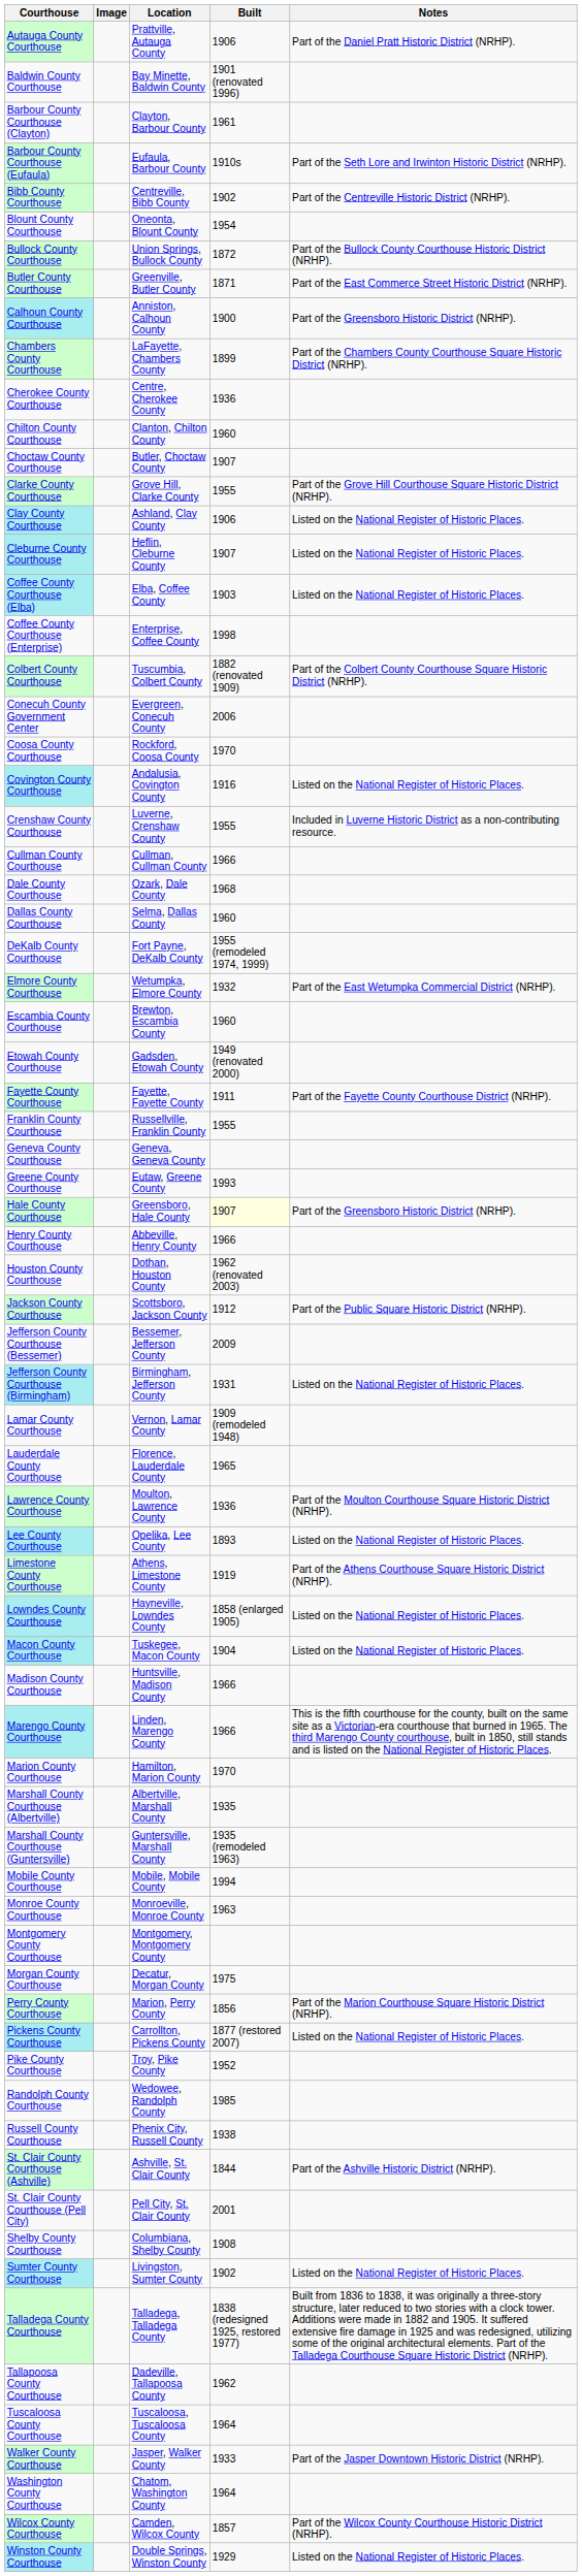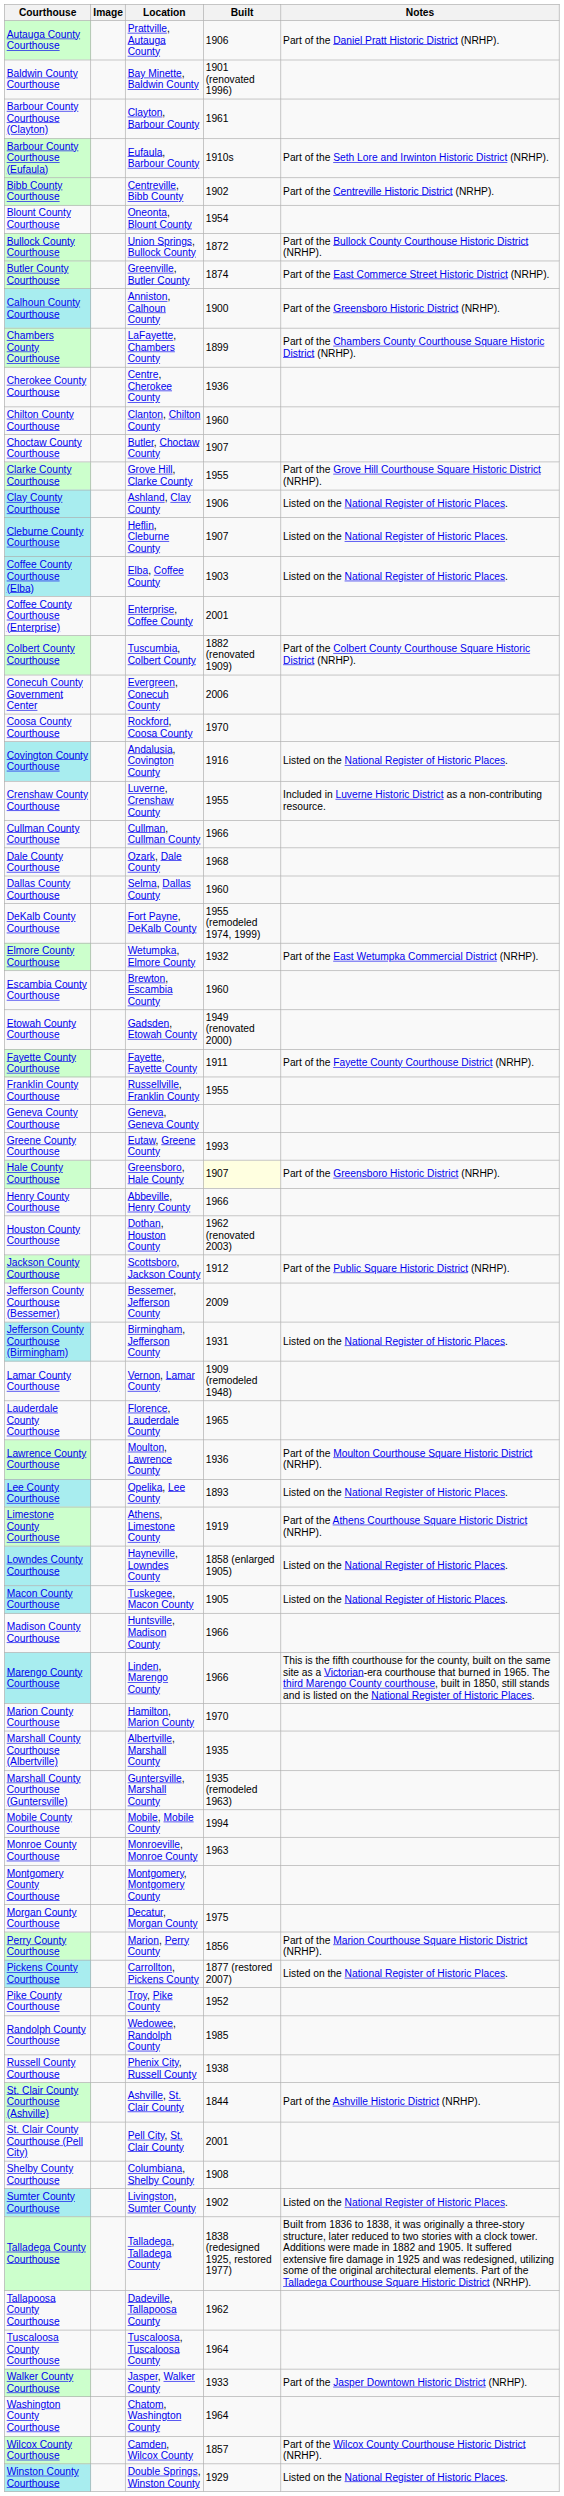 <table class="sortable wikitable">
 <tr>
 <th>Courthouse</th>
 <th class="unsortable">Image</th>
 <th class="unsortable">Location</th>
 <th>Built</th>
 <th class="unsortable">Notes</th>
 </tr>
 <tr>
 <td style="background: #CCFFCC"><a href='#'>Autauga County Courthouse</a></td>
 <td></td>
 <td><a href='#'>Prattville</a>, <a href='#'>Autauga County</a><br><small></small></td>
 <td>1906</td>
 <td>Part of the <a href='#'>Daniel Pratt Historic District</a> (NRHP).</td>
 </tr>
 <tr>
 <td><a href='#'>Baldwin County Courthouse</a></td>
 <td></td>
 <td><a href='#'>Bay Minette</a>, <a href='#'>Baldwin County</a><br><small></small></td>
 <td>1901 (renovated 1996)</td>
 <td></td>
 </tr>
 <tr>
 <td><a href='#'>Barbour County Courthouse (Clayton)</a></td>
 <td></td>
 <td><a href='#'>Clayton</a>, <a href='#'>Barbour County</a><br><small></small></td>
 <td>1961</td>
 <td></td>
 </tr>
 <tr>
 <td style="background: #CCFFCC"><a href='#'>Barbour County Courthouse (Eufaula)</a></td>
 <td></td>
 <td><a href='#'>Eufaula</a>, <a href='#'>Barbour County</a><br><small></small></td>
 <td>1910s</td>
 <td>Part of the <a href='#'>Seth Lore and Irwinton Historic District</a> (NRHP).</td>
 </tr>
 <tr>
 <td style="background: #CCFFCC"><a href='#'>Bibb County Courthouse</a></td>
 <td></td>
 <td><a href='#'>Centreville</a>, <a href='#'>Bibb County</a><br><small></small></td>
 <td>1902</td>
 <td>Part of the <a href='#'>Centreville Historic District</a> (NRHP).</td>
 </tr>
 <tr>
 <td><a href='#'>Blount County Courthouse</a></td>
 <td></td>
 <td><a href='#'>Oneonta</a>, <a href='#'>Blount County</a><br><small></small></td>
 <td>1954</td>
 <td></td>
 </tr>
 <tr>
 <td style="background: #CCFFCC"><a href='#'>Bullock County Courthouse</a></td>
 <td></td>
 <td><a href='#'>Union Springs</a>, <a href='#'>Bullock County</a><br><small></small></td>
 <td>1872</td>
 <td>Part of the <a href='#'>Bullock County Courthouse Historic District</a> (NRHP).</td>
 </tr>
 <tr>
 <td style="background: #CCFFCC"><a href='#'>Butler County Courthouse</a></td>
 <td></td>
 <td><a href='#'>Greenville</a>, <a href='#'>Butler County</a><br><small></small></td>
-<td>1871</td>
+<td>1874</td>
 <td>Part of the <a href='#'>East Commerce Street Historic District</a> (NRHP).</td>
 </tr>
 <tr>
 <td style="background: #A8EDEF"><a href='#'>Calhoun County Courthouse</a></td>
 <td></td>
 <td><a href='#'>Anniston</a>, <a href='#'>Calhoun County</a><br><small></small></td>
 <td>1900</td>
 <td>Part of the <a href='#'>Greensboro Historic District</a> (NRHP).</td>
 </tr>
 <tr>
 <td style="background: #CCFFCC"><a href='#'>Chambers County Courthouse</a></td>
 <td></td>
 <td><a href='#'>LaFayette</a>, <a href='#'>Chambers County</a><br><small></small></td>
 <td>1899</td>
 <td>Part of the <a href='#'>Chambers County Courthouse Square Historic District</a> (NRHP).</td>
 </tr>
 <tr>
 <td><a href='#'>Cherokee County Courthouse</a></td>
 <td></td>
 <td><a href='#'>Centre</a>, <a href='#'>Cherokee County</a><br><small></small></td>
 <td>1936</td>
 <td></td>
 </tr>
 <tr>
 <td><a href='#'>Chilton County Courthouse</a></td>
 <td></td>
 <td><a href='#'>Clanton</a>, <a href='#'>Chilton County</a><br><small></small></td>
 <td>1960</td>
 <td></td>
 </tr>
 <tr>
 <td><a href='#'>Choctaw County Courthouse</a></td>
 <td></td>
 <td><a href='#'>Butler</a>, <a href='#'>Choctaw County</a><br><small></small></td>
 <td>1907</td>
 <td></td>
 </tr>
 <tr>
 <td style="background: #CCFFCC"><a href='#'>Clarke County Courthouse</a></td>
 <td></td>
 <td><a href='#'>Grove Hill</a>, <a href='#'>Clarke County</a><br><small></small></td>
 <td>1955</td>
 <td>Part of the <a href='#'>Grove Hill Courthouse Square Historic District</a> (NRHP).</td>
 </tr>
 <tr>
 <td style="background: #A8EDEF"><a href='#'>Clay County Courthouse</a></td>
 <td></td>
 <td><a href='#'>Ashland</a>, <a href='#'>Clay County</a><br><small></small></td>
 <td>1906</td>
 <td>Listed on the <a href='#'>National Register of Historic Places</a>.</td>
 </tr>
 <tr>
 <td style="background: #A8EDEF"><a href='#'>Cleburne County Courthouse</a></td>
 <td></td>
 <td><a href='#'>Heflin</a>, <a href='#'>Cleburne County</a><br><small></small></td>
 <td>1907</td>
 <td>Listed on the <a href='#'>National Register of Historic Places</a>.</td>
 </tr>
 <tr>
 <td style="background: #A8EDEF"><a href='#'>Coffee County Courthouse (Elba)</a></td>
 <td></td>
 <td><a href='#'>Elba</a>, <a href='#'>Coffee County</a><br><small></small></td>
 <td>1903</td>
 <td>Listed on the <a href='#'>National Register of Historic Places</a>.</td>
 </tr>
 <tr>
 <td><a href='#'>Coffee County Courthouse (Enterprise)</a></td>
 <td></td>
 <td><a href='#'>Enterprise</a>, <a href='#'>Coffee County</a><br><small></small></td>
-<td>1998</td>
+<td>2001</td>
 <td></td>
 </tr>
 <tr>
 <td style="background: #CCFFCC"><a href='#'>Colbert County Courthouse</a></td>
 <td></td>
 <td><a href='#'>Tuscumbia</a>, <a href='#'>Colbert County</a><br><small></small></td>
 <td>1882 (renovated 1909)</td>
 <td>Part of the <a href='#'>Colbert County Courthouse Square Historic District</a> (NRHP).</td>
 </tr>
 <tr>
 <td><a href='#'>Conecuh County Government Center</a></td>
 <td></td>
 <td><a href='#'>Evergreen</a>, <a href='#'>Conecuh County</a><br><small></small></td>
 <td>2006</td>
 <td></td>
 </tr>
 <tr>
 <td><a href='#'>Coosa County Courthouse</a></td>
 <td></td>
 <td><a href='#'>Rockford</a>, <a href='#'>Coosa County</a><br><small></small></td>
 <td>1970</td>
 <td></td>
 </tr>
 <tr>
 <td style="background: #A8EDEF"><a href='#'>Covington County Courthouse</a></td>
 <td></td>
 <td><a href='#'>Andalusia</a>, <a href='#'>Covington County</a><br><small></small></td>
 <td>1916</td>
 <td>Listed on the <a href='#'>National Register of Historic Places</a>.</td>
 </tr>
 <tr>
 <td><a href='#'>Crenshaw County Courthouse</a></td>
 <td></td>
 <td><a href='#'>Luverne</a>, <a href='#'>Crenshaw County</a><br><small></small></td>
 <td>1955</td>
 <td>Included in <a href='#'>Luverne Historic District</a> as a non-contributing resource.</td>
 </tr>
 <tr>
 <td><a href='#'>Cullman County Courthouse</a></td>
 <td></td>
 <td><a href='#'>Cullman</a>, <a href='#'>Cullman County</a><br><small></small></td>
 <td>1966</td>
 <td></td>
 </tr>
 <tr>
 <td><a href='#'>Dale County Courthouse</a></td>
 <td></td>
 <td><a href='#'>Ozark</a>, <a href='#'>Dale County</a><br><small></small></td>
 <td>1968</td>
 <td></td>
 </tr>
 <tr>
 <td><a href='#'>Dallas County Courthouse</a></td>
 <td></td>
 <td><a href='#'>Selma</a>, <a href='#'>Dallas County</a><br><small></small></td>
 <td>1960</td>
 <td></td>
 </tr>
 <tr>
 <td><a href='#'>DeKalb County Courthouse</a></td>
 <td></td>
 <td><a href='#'>Fort Payne</a>, <a href='#'>DeKalb County</a><br><small></small></td>
 <td>1955 (remodeled 1974, 1999)</td>
 <td></td>
 </tr>
 <tr>
 <td style="background: #CCFFCC"><a href='#'>Elmore County Courthouse</a></td>
 <td></td>
 <td><a href='#'>Wetumpka</a>, <a href='#'>Elmore County</a><br><small></small></td>
 <td>1932</td>
 <td>Part of the <a href='#'>East Wetumpka Commercial District</a> (NRHP).</td>
 </tr>
 <tr>
 <td><a href='#'>Escambia County Courthouse</a></td>
 <td></td>
 <td><a href='#'>Brewton</a>, <a href='#'>Escambia County</a><br><small></small></td>
 <td>1960</td>
 <td></td>
 </tr>
 <tr>
 <td><a href='#'>Etowah County Courthouse</a></td>
 <td></td>
 <td><a href='#'>Gadsden</a>, <a href='#'>Etowah County</a><br><small></small></td>
 <td>1949 (renovated 2000)</td>
 <td></td>
 </tr>
 <tr>
 <td style="background: #CCFFCC"><a href='#'>Fayette County Courthouse</a></td>
 <td></td>
 <td><a href='#'>Fayette</a>, <a href='#'>Fayette County</a><br><small></small></td>
 <td>1911</td>
 <td>Part of the <a href='#'>Fayette County Courthouse District</a> (NRHP).</td>
 </tr>
 <tr>
 <td><a href='#'>Franklin County Courthouse</a></td>
 <td></td>
 <td><a href='#'>Russellville</a>, <a href='#'>Franklin County</a><br><small></small></td>
 <td>1955</td>
 <td></td>
 </tr>
 <tr>
 <td><a href='#'>Geneva County Courthouse</a></td>
 <td></td>
 <td><a href='#'>Geneva</a>, <a href='#'>Geneva County</a><br><small></small></td>
 <td></td>
 <td></td>
 </tr>
 <tr>
 <td><a href='#'>Greene County Courthouse</a></td>
 <td></td>
 <td><a href='#'>Eutaw</a>, <a href='#'>Greene County</a><br><small></small></td>
 <td>1993</td>
 <td></td>
 </tr>
 <tr>
 <td style="background: #CCFFCC"><a href='#'>Hale County Courthouse</a></td>
 <td></td>
 <td><a href='#'>Greensboro</a>, <a href='#'>Hale County</a><br><small></small></td>
 <td style="background: lightyellow;">1907</td>
 <td>Part of the <a href='#'>Greensboro Historic District</a> (NRHP).</td>
 </tr>
 <tr>
 <td><a href='#'>Henry County Courthouse</a></td>
 <td></td>
 <td><a href='#'>Abbeville</a>, <a href='#'>Henry County</a><br><small></small></td>
 <td>1966</td>
 <td></td>
 </tr>
 <tr>
 <td><a href='#'>Houston County Courthouse</a></td>
 <td></td>
 <td><a href='#'>Dothan</a>, <a href='#'>Houston County</a><br><small></small></td>
 <td>1962 (renovated 2003)</td>
 <td></td>
 </tr>
 <tr>
 <td style="background: #CCFFCC"><a href='#'>Jackson County Courthouse</a></td>
 <td></td>
 <td><a href='#'>Scottsboro</a>, <a href='#'>Jackson County</a><br><small></small></td>
 <td>1912</td>
 <td>Part of the <a href='#'>Public Square Historic District</a> (NRHP).</td>
 </tr>
 <tr>
 <td><a href='#'>Jefferson County Courthouse (Bessemer)</a></td>
 <td></td>
 <td><a href='#'>Bessemer</a>, <a href='#'>Jefferson County</a><br><small></small></td>
 <td>2009</td>
 <td></td>
 </tr>
 <tr>
 <td style="background: #A8EDEF"><a href='#'>Jefferson County Courthouse (Birmingham)</a></td>
 <td></td>
 <td><a href='#'>Birmingham</a>, <a href='#'>Jefferson County</a><br><small></small></td>
 <td>1931</td>
 <td>Listed on the <a href='#'>National Register of Historic Places</a>.</td>
 </tr>
 <tr>
 <td><a href='#'>Lamar County Courthouse</a></td>
 <td></td>
 <td><a href='#'>Vernon</a>, <a href='#'>Lamar County</a><br><small></small></td>
 <td>1909 (remodeled 1948)</td>
 <td></td>
 </tr>
 <tr>
 <td><a href='#'>Lauderdale County Courthouse</a></td>
 <td></td>
 <td><a href='#'>Florence</a>, <a href='#'>Lauderdale County</a><br><small></small></td>
 <td>1965</td>
 <td></td>
 </tr>
 <tr>
 <td style="background: #CCFFCC"><a href='#'>Lawrence County Courthouse</a></td>
 <td></td>
 <td><a href='#'>Moulton</a>, <a href='#'>Lawrence County</a><br><small></small></td>
 <td>1936</td>
 <td>Part of the <a href='#'>Moulton Courthouse Square Historic District</a> (NRHP).</td>
 </tr>
 <tr>
 <td style="background: #A8EDEF"><a href='#'>Lee County Courthouse</a></td>
 <td></td>
 <td><a href='#'>Opelika</a>, <a href='#'>Lee County</a><br><small></small></td>
 <td>1893</td>
 <td>Listed on the <a href='#'>National Register of Historic Places</a>.</td>
 </tr>
 <tr>
 <td style="background: #CCFFCC"><a href='#'>Limestone County Courthouse</a></td>
 <td></td>
 <td><a href='#'>Athens</a>, <a href='#'>Limestone County</a><br><small></small></td>
 <td>1919</td>
 <td>Part of the <a href='#'>Athens Courthouse Square Historic District</a> (NRHP).</td>
 </tr>
 <tr>
 <td style="background: #A8EDEF"><a href='#'>Lowndes County Courthouse</a></td>
 <td></td>
 <td><a href='#'>Hayneville</a>, <a href='#'>Lowndes County</a><br><small></small></td>
 <td>1858 (enlarged 1905)</td>
 <td>Listed on the <a href='#'>National Register of Historic Places</a>.</td>
 </tr>
 <tr>
 <td style="background: #A8EDEF"><a href='#'>Macon County Courthouse</a></td>
 <td></td>
 <td><a href='#'>Tuskegee</a>, <a href='#'>Macon County</a><br><small></small></td>
-<td>1904</td>
+<td>1905</td>
 <td>Listed on the <a href='#'>National Register of Historic Places</a>.</td>
 </tr>
 <tr>
 <td><a href='#'>Madison County Courthouse</a></td>
 <td></td>
 <td><a href='#'>Huntsville</a>, <a href='#'>Madison County</a><br><small></small></td>
 <td>1966</td>
 <td></td>
 </tr>
 <tr>
 <td style="background: #A8EDEF"><a href='#'>Marengo County Courthouse</a></td>
 <td></td>
 <td><a href='#'>Linden</a>, <a href='#'>Marengo County</a><br><small></small></td>
 <td>1966</td>
 <td>This is the fifth courthouse for the county, built on the same site as a <a href='#'>Victorian</a>-era courthouse that burned in 1965.  The <a href='#'>third Marengo County courthouse</a>, built in 1850, still stands and is listed on the <a href='#'>National Register of Historic Places</a>.</td>
 </tr>
 <tr>
 <td><a href='#'>Marion County Courthouse</a></td>
 <td></td>
 <td><a href='#'>Hamilton</a>, <a href='#'>Marion County</a><br><small></small></td>
 <td>1970</td>
 <td></td>
 </tr>
 <tr>
 <td><a href='#'>Marshall County Courthouse (Albertville)</a></td>
 <td></td>
 <td><a href='#'>Albertville</a>, <a href='#'>Marshall County</a><br><small></small></td>
 <td>1935</td>
 <td></td>
 </tr>
 <tr>
 <td><a href='#'>Marshall County Courthouse (Guntersville)</a></td>
 <td></td>
 <td><a href='#'>Guntersville</a>, <a href='#'>Marshall County</a><br><small></small></td>
 <td>1935 (remodeled 1963)</td>
 <td></td>
 </tr>
 <tr>
 <td><a href='#'>Mobile County Courthouse</a></td>
 <td></td>
 <td><a href='#'>Mobile</a>, <a href='#'>Mobile County</a><br><small></small></td>
 <td>1994</td>
 <td></td>
 </tr>
 <tr>
 <td><a href='#'>Monroe County Courthouse</a></td>
 <td></td>
 <td><a href='#'>Monroeville</a>, <a href='#'>Monroe County</a><br><small></small></td>
 <td>1963</td>
 <td></td>
 </tr>
 <tr>
 <td><a href='#'>Montgomery County Courthouse</a></td>
 <td></td>
 <td><a href='#'>Montgomery</a>, <a href='#'>Montgomery County</a><br><small></small></td>
 <td></td>
 <td></td>
 </tr>
 <tr>
 <td><a href='#'>Morgan County Courthouse</a></td>
 <td></td>
 <td><a href='#'>Decatur</a>, <a href='#'>Morgan County</a><br><small></small></td>
 <td>1975</td>
 <td></td>
 </tr>
 <tr>
 <td style="background: #CCFFCC"><a href='#'>Perry County Courthouse</a></td>
 <td></td>
 <td><a href='#'>Marion</a>, <a href='#'>Perry County</a><br><small></small></td>
 <td>1856</td>
 <td>Part of the <a href='#'>Marion Courthouse Square Historic District</a> (NRHP).</td>
 </tr>
 <tr>
 <td style="background: #A8EDEF"><a href='#'>Pickens County Courthouse</a></td>
 <td></td>
 <td><a href='#'>Carrollton</a>, <a href='#'>Pickens County</a><br><small></small></td>
 <td>1877 (restored 2007)</td>
 <td>Listed on the <a href='#'>National Register of Historic Places</a>.</td>
 </tr>
 <tr>
 <td><a href='#'>Pike County Courthouse</a></td>
 <td></td>
 <td><a href='#'>Troy</a>, <a href='#'>Pike County</a><br><small></small></td>
 <td>1952</td>
 <td></td>
 </tr>
 <tr>
 <td><a href='#'>Randolph County Courthouse</a></td>
 <td></td>
 <td><a href='#'>Wedowee</a>, <a href='#'>Randolph County</a><br><small></small></td>
 <td>1985</td>
 <td></td>
 </tr>
 <tr>
 <td><a href='#'>Russell County Courthouse</a></td>
 <td></td>
 <td><a href='#'>Phenix City</a>, <a href='#'>Russell County</a><br><small></small></td>
 <td>1938</td>
 <td></td>
 </tr>
 <tr>
 <td style="background: #CCFFCC"><a href='#'>St. Clair County Courthouse (Ashville)</a></td>
 <td></td>
 <td><a href='#'>Ashville</a>, <a href='#'>St. Clair County</a><br><small></small></td>
 <td>1844</td>
 <td>Part of the <a href='#'>Ashville Historic District</a> (NRHP).</td>
 </tr>
 <tr>
 <td><a href='#'>St. Clair County Courthouse (Pell City)</a></td>
 <td></td>
 <td><a href='#'>Pell City</a>, <a href='#'>St. Clair County</a><br><small></small></td>
 <td>2001</td>
 <td></td>
 </tr>
 <tr>
 <td><a href='#'>Shelby County Courthouse</a></td>
 <td></td>
 <td><a href='#'>Columbiana</a>, <a href='#'>Shelby County</a><br><small></small></td>
 <td>1908</td>
 <td></td>
 </tr>
 <tr>
 <td style="background: #A8EDEF"><a href='#'>Sumter County Courthouse</a></td>
 <td></td>
 <td><a href='#'>Livingston</a>, <a href='#'>Sumter County</a><br><small></small></td>
 <td>1902</td>
 <td>Listed on the <a href='#'>National Register of Historic Places</a>.</td>
 </tr>
 <tr>
 <td style="background: #CCFFCC"><a href='#'>Talladega County Courthouse</a></td>
 <td></td>
 <td><a href='#'>Talladega</a>, <a href='#'>Talladega County</a><br><small></small></td>
 <td>1838 (redesigned 1925, restored 1977)</td>
 <td>Built from 1836 to 1838, it was originally a three-story structure, later reduced to two stories with a clock tower. Additions were made in 1882 and 1905. It suffered extensive fire damage in 1925 and was redesigned, utilizing some of the original architectural elements.  Part of the <a href='#'>Talladega Courthouse Square Historic District</a> (NRHP).</td>
 </tr>
 <tr>
 <td><a href='#'>Tallapoosa County Courthouse</a></td>
 <td></td>
 <td><a href='#'>Dadeville</a>, <a href='#'>Tallapoosa County</a><br><small></small></td>
 <td>1962</td>
 <td></td>
 </tr>
 <tr>
 <td><a href='#'>Tuscaloosa County Courthouse</a></td>
 <td></td>
 <td><a href='#'>Tuscaloosa</a>, <a href='#'>Tuscaloosa County</a><br><small></small></td>
 <td>1964</td>
 <td></td>
 </tr>
 <tr>
 <td style="background: #CCFFCC"><a href='#'>Walker County Courthouse</a></td>
 <td></td>
 <td><a href='#'>Jasper</a>, <a href='#'>Walker County</a><br><small></small></td>
 <td>1933</td>
 <td>Part of the <a href='#'>Jasper Downtown Historic District</a> (NRHP).</td>
 </tr>
 <tr>
 <td><a href='#'>Washington County Courthouse</a></td>
 <td></td>
 <td><a href='#'>Chatom</a>, <a href='#'>Washington County</a><br><small></small></td>
 <td>1964</td>
 <td></td>
 </tr>
 <tr>
 <td style="background: #CCFFCC"><a href='#'>Wilcox County Courthouse</a></td>
 <td></td>
 <td><a href='#'>Camden</a>, <a href='#'>Wilcox County</a><br><small></small></td>
 <td>1857</td>
 <td>Part of the <a href='#'>Wilcox County Courthouse Historic District</a> (NRHP).</td>
 </tr>
 <tr>
 <td style="background: #A8EDEF"><a href='#'>Winston County Courthouse</a></td>
 <td></td>
 <td><a href='#'>Double Springs</a>, <a href='#'>Winston County</a><br><small></small></td>
 <td>1929</td>
 <td>Listed on the <a href='#'>National Register of Historic Places</a>.</td>
 </tr>
 </table>
